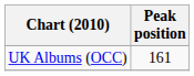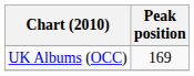 <table class="wikitable sortable">
 <tr>
 <th>Chart (2010)</th>
 <th>Peak<br>position</th>
 </tr>
 <tr>
 </tr>
 <tr>
 <td><a href='#'>UK Albums</a> (<a href='#'>OCC</a>)</td>
-<td style="text-align:center;">161</td>
+<td style="text-align:center;">169</td>
 </tr>
 <tr>
 </tr>
 <tr>
 </tr>
 <tr>
 </tr>
 <tr>
 </tr>
 </table>
